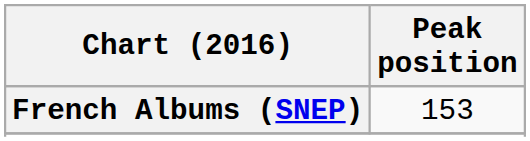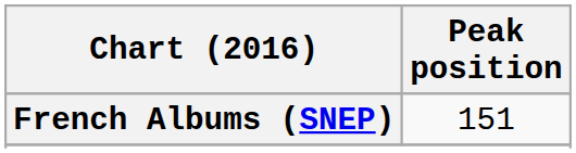 <table class="wikitable sortable plainrowheaders" style="text-align:center">
 <tr>
 <th scope="col">Chart (2016)</th>
 <th scope="col">Peak<br> position</th>
 </tr>
 <tr>
 </tr>
 <tr>
 </tr>
 <tr>
 </tr>
 <tr>
 </tr>
 <tr>
 <th scope="row">French Albums (<a href='#'>SNEP</a>)</th>
-<td>153</td>
+<td>151</td>
 </tr>
 <tr>
 </tr>
 <tr>
 </tr>
 <tr>
 </tr>
 <tr>
 </tr>
 <tr>
 </tr>
 </table>
